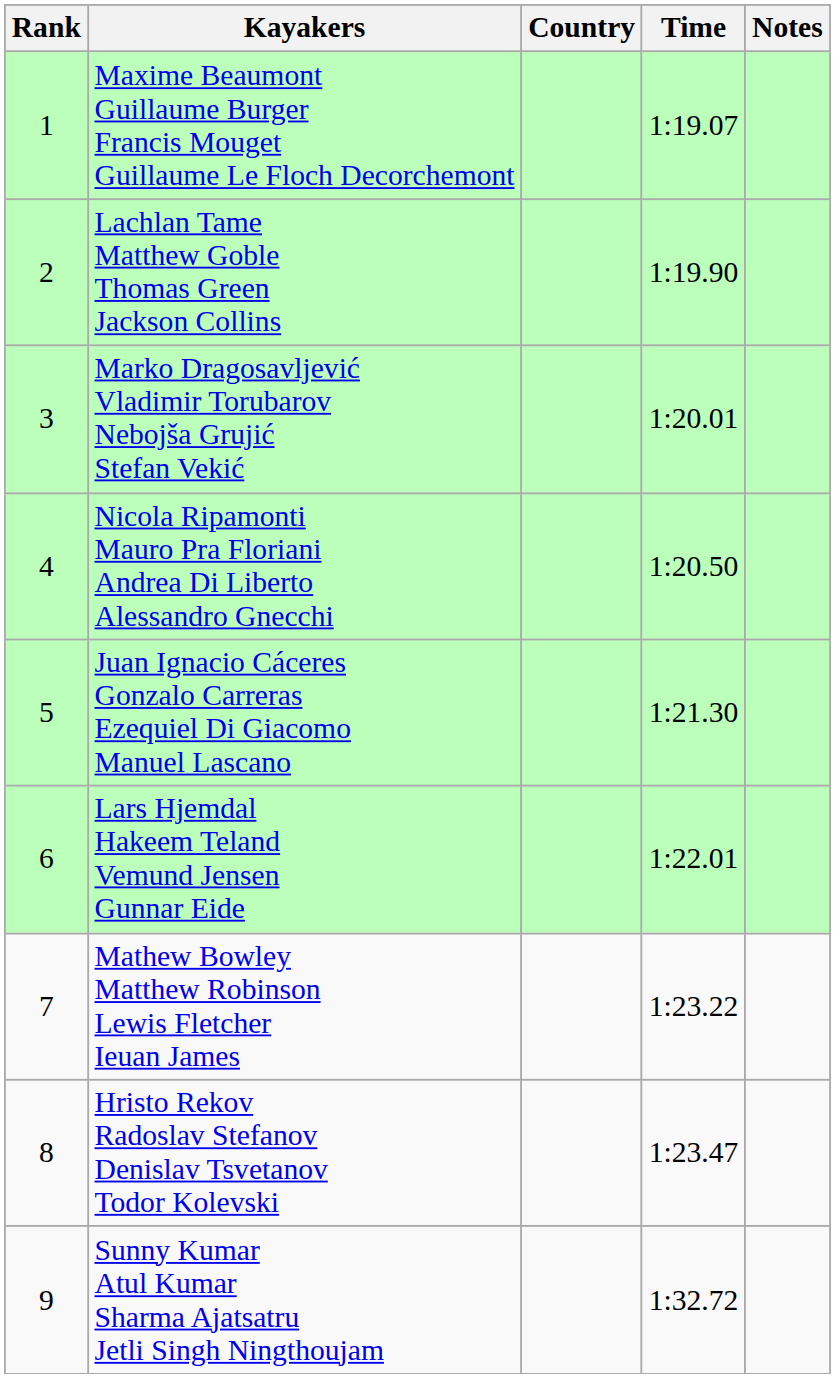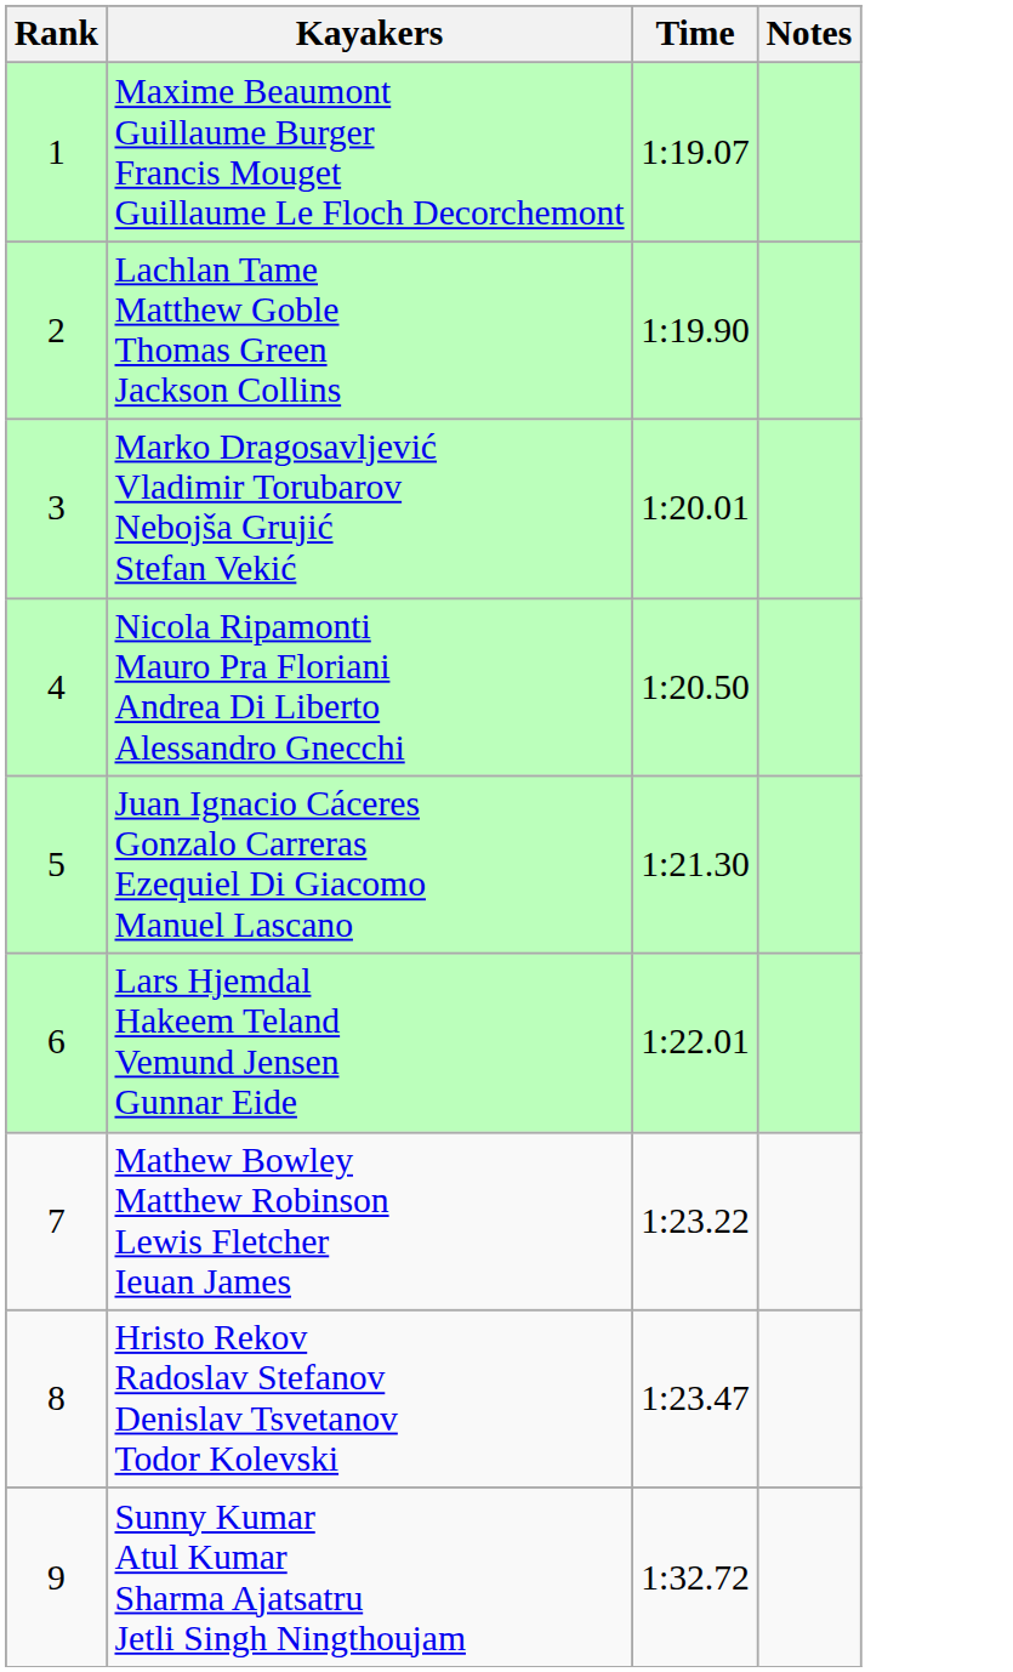 <table class="wikitable" style="text-align:center">
 <tr>
 <th>Rank</th>
 <th>Kayakers</th>
-<th>Country</th>
 <th>Time</th>
 <th>Notes</th>
 </tr>
 <tr bgcolor=bbffbb>
 <td>1</td>
 <td align="left"><a href='#'>Maxime Beaumont</a><br><a href='#'>Guillaume Burger</a><br><a href='#'>Francis Mouget</a><br><a href='#'>Guillaume Le Floch Decorchemont</a></td>
-<td align="left"></td>
 <td>1:19.07</td>
 <td></td>
 </tr>
 <tr bgcolor=bbffbb>
 <td>2</td>
 <td align="left"><a href='#'>Lachlan Tame</a><br><a href='#'>Matthew Goble</a><br><a href='#'>Thomas Green</a><br><a href='#'>Jackson Collins</a></td>
-<td align="left"></td>
 <td>1:19.90</td>
 <td></td>
 </tr>
 <tr bgcolor=bbffbb>
 <td>3</td>
 <td align="left"><a href='#'>Marko Dragosavljević</a><br><a href='#'>Vladimir Torubarov</a><br><a href='#'>Nebojša Grujić</a><br><a href='#'>Stefan Vekić</a></td>
-<td align="left"></td>
 <td>1:20.01</td>
 <td></td>
 </tr>
 <tr bgcolor=bbffbb>
 <td>4</td>
 <td align="left"><a href='#'>Nicola Ripamonti</a><br><a href='#'>Mauro Pra Floriani</a><br><a href='#'>Andrea Di Liberto</a><br><a href='#'>Alessandro Gnecchi</a></td>
-<td align="left"></td>
 <td>1:20.50</td>
 <td></td>
 </tr>
 <tr bgcolor=bbffbb>
 <td>5</td>
 <td align="left"><a href='#'>Juan Ignacio Cáceres</a><br><a href='#'>Gonzalo Carreras</a><br><a href='#'>Ezequiel Di Giacomo</a><br><a href='#'>Manuel Lascano</a></td>
-<td align="left"></td>
 <td>1:21.30</td>
 <td></td>
 </tr>
 <tr bgcolor=bbffbb>
 <td>6</td>
 <td align="left"><a href='#'>Lars Hjemdal</a><br><a href='#'>Hakeem Teland</a><br><a href='#'>Vemund Jensen</a><br><a href='#'>Gunnar Eide</a></td>
-<td align="left"></td>
 <td>1:22.01</td>
 <td></td>
 </tr>
 <tr>
 <td>7</td>
 <td align="left"><a href='#'>Mathew Bowley</a><br><a href='#'>Matthew Robinson</a><br><a href='#'>Lewis Fletcher</a><br><a href='#'>Ieuan James</a></td>
-<td align="left"></td>
 <td>1:23.22</td>
 <td></td>
 </tr>
 <tr>
 <td>8</td>
 <td align="left"><a href='#'>Hristo Rekov</a><br><a href='#'>Radoslav Stefanov</a><br><a href='#'>Denislav Tsvetanov</a><br><a href='#'>Todor Kolevski</a></td>
-<td align="left"></td>
 <td>1:23.47</td>
 <td></td>
 </tr>
 <tr>
 <td>9</td>
 <td align="left"><a href='#'>Sunny Kumar</a><br><a href='#'>Atul Kumar</a><br><a href='#'>Sharma Ajatsatru</a><br><a href='#'>Jetli Singh Ningthoujam</a></td>
-<td align="left"></td>
 <td>1:32.72</td>
 <td></td>
 </tr>
 </table>
